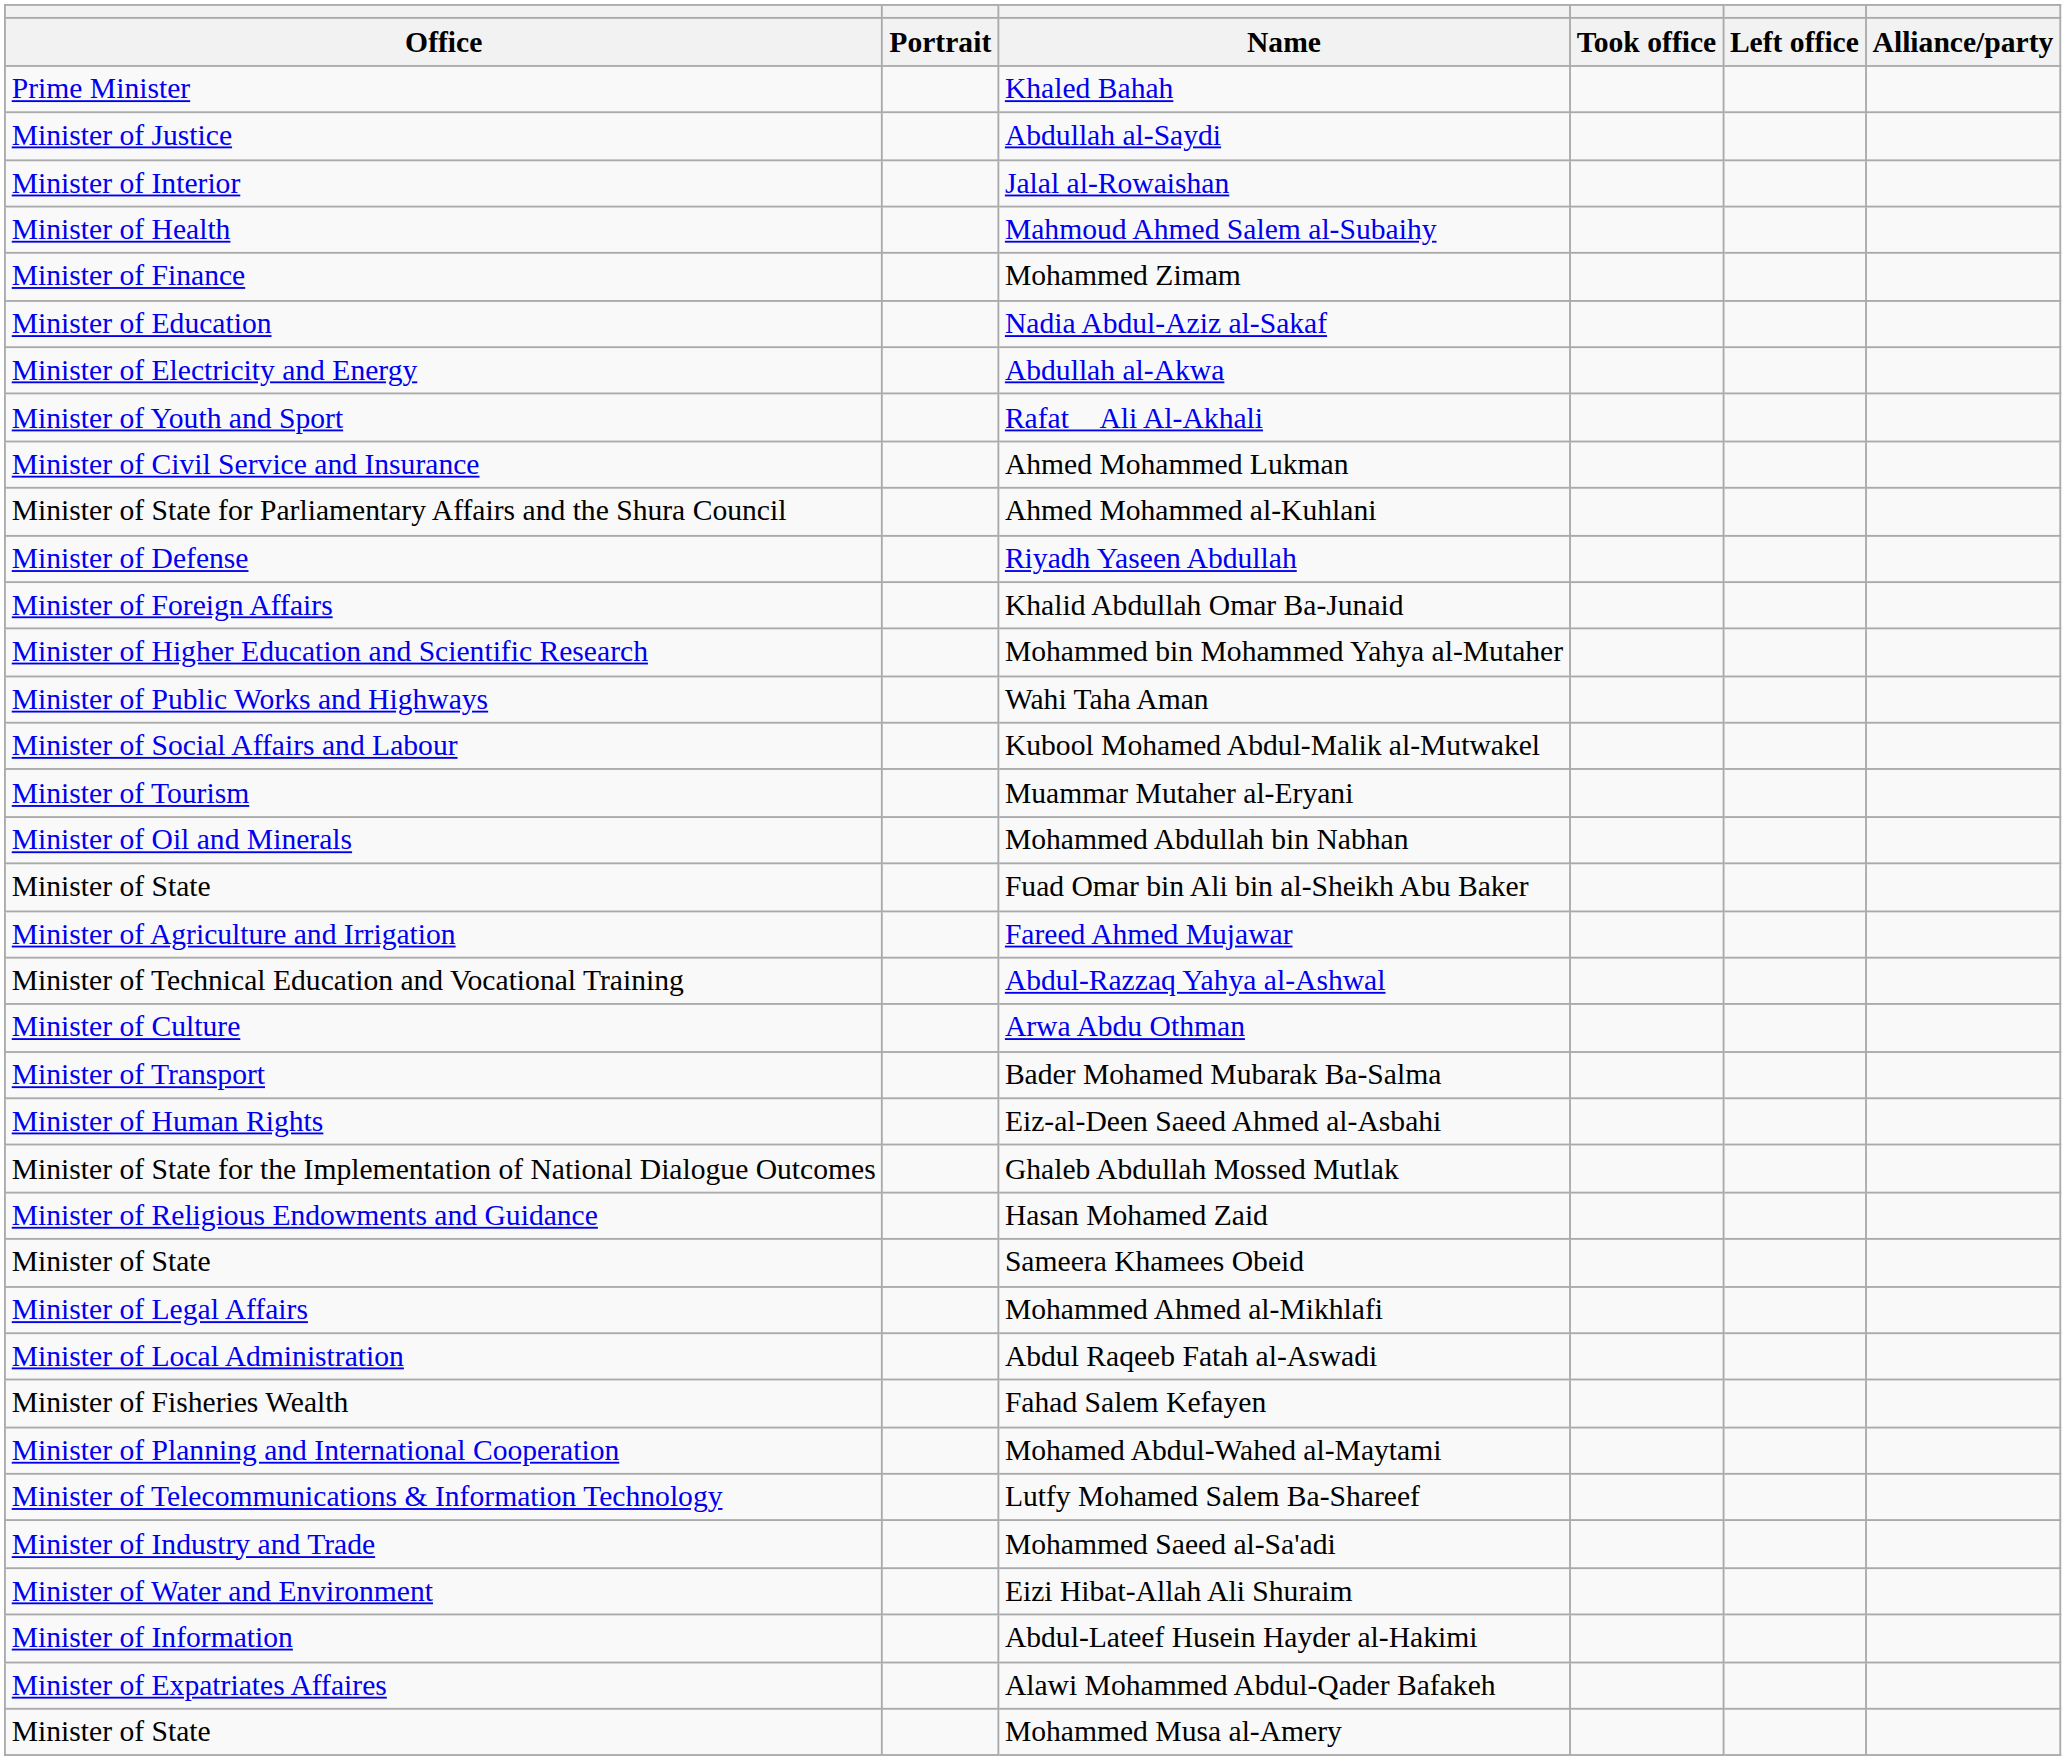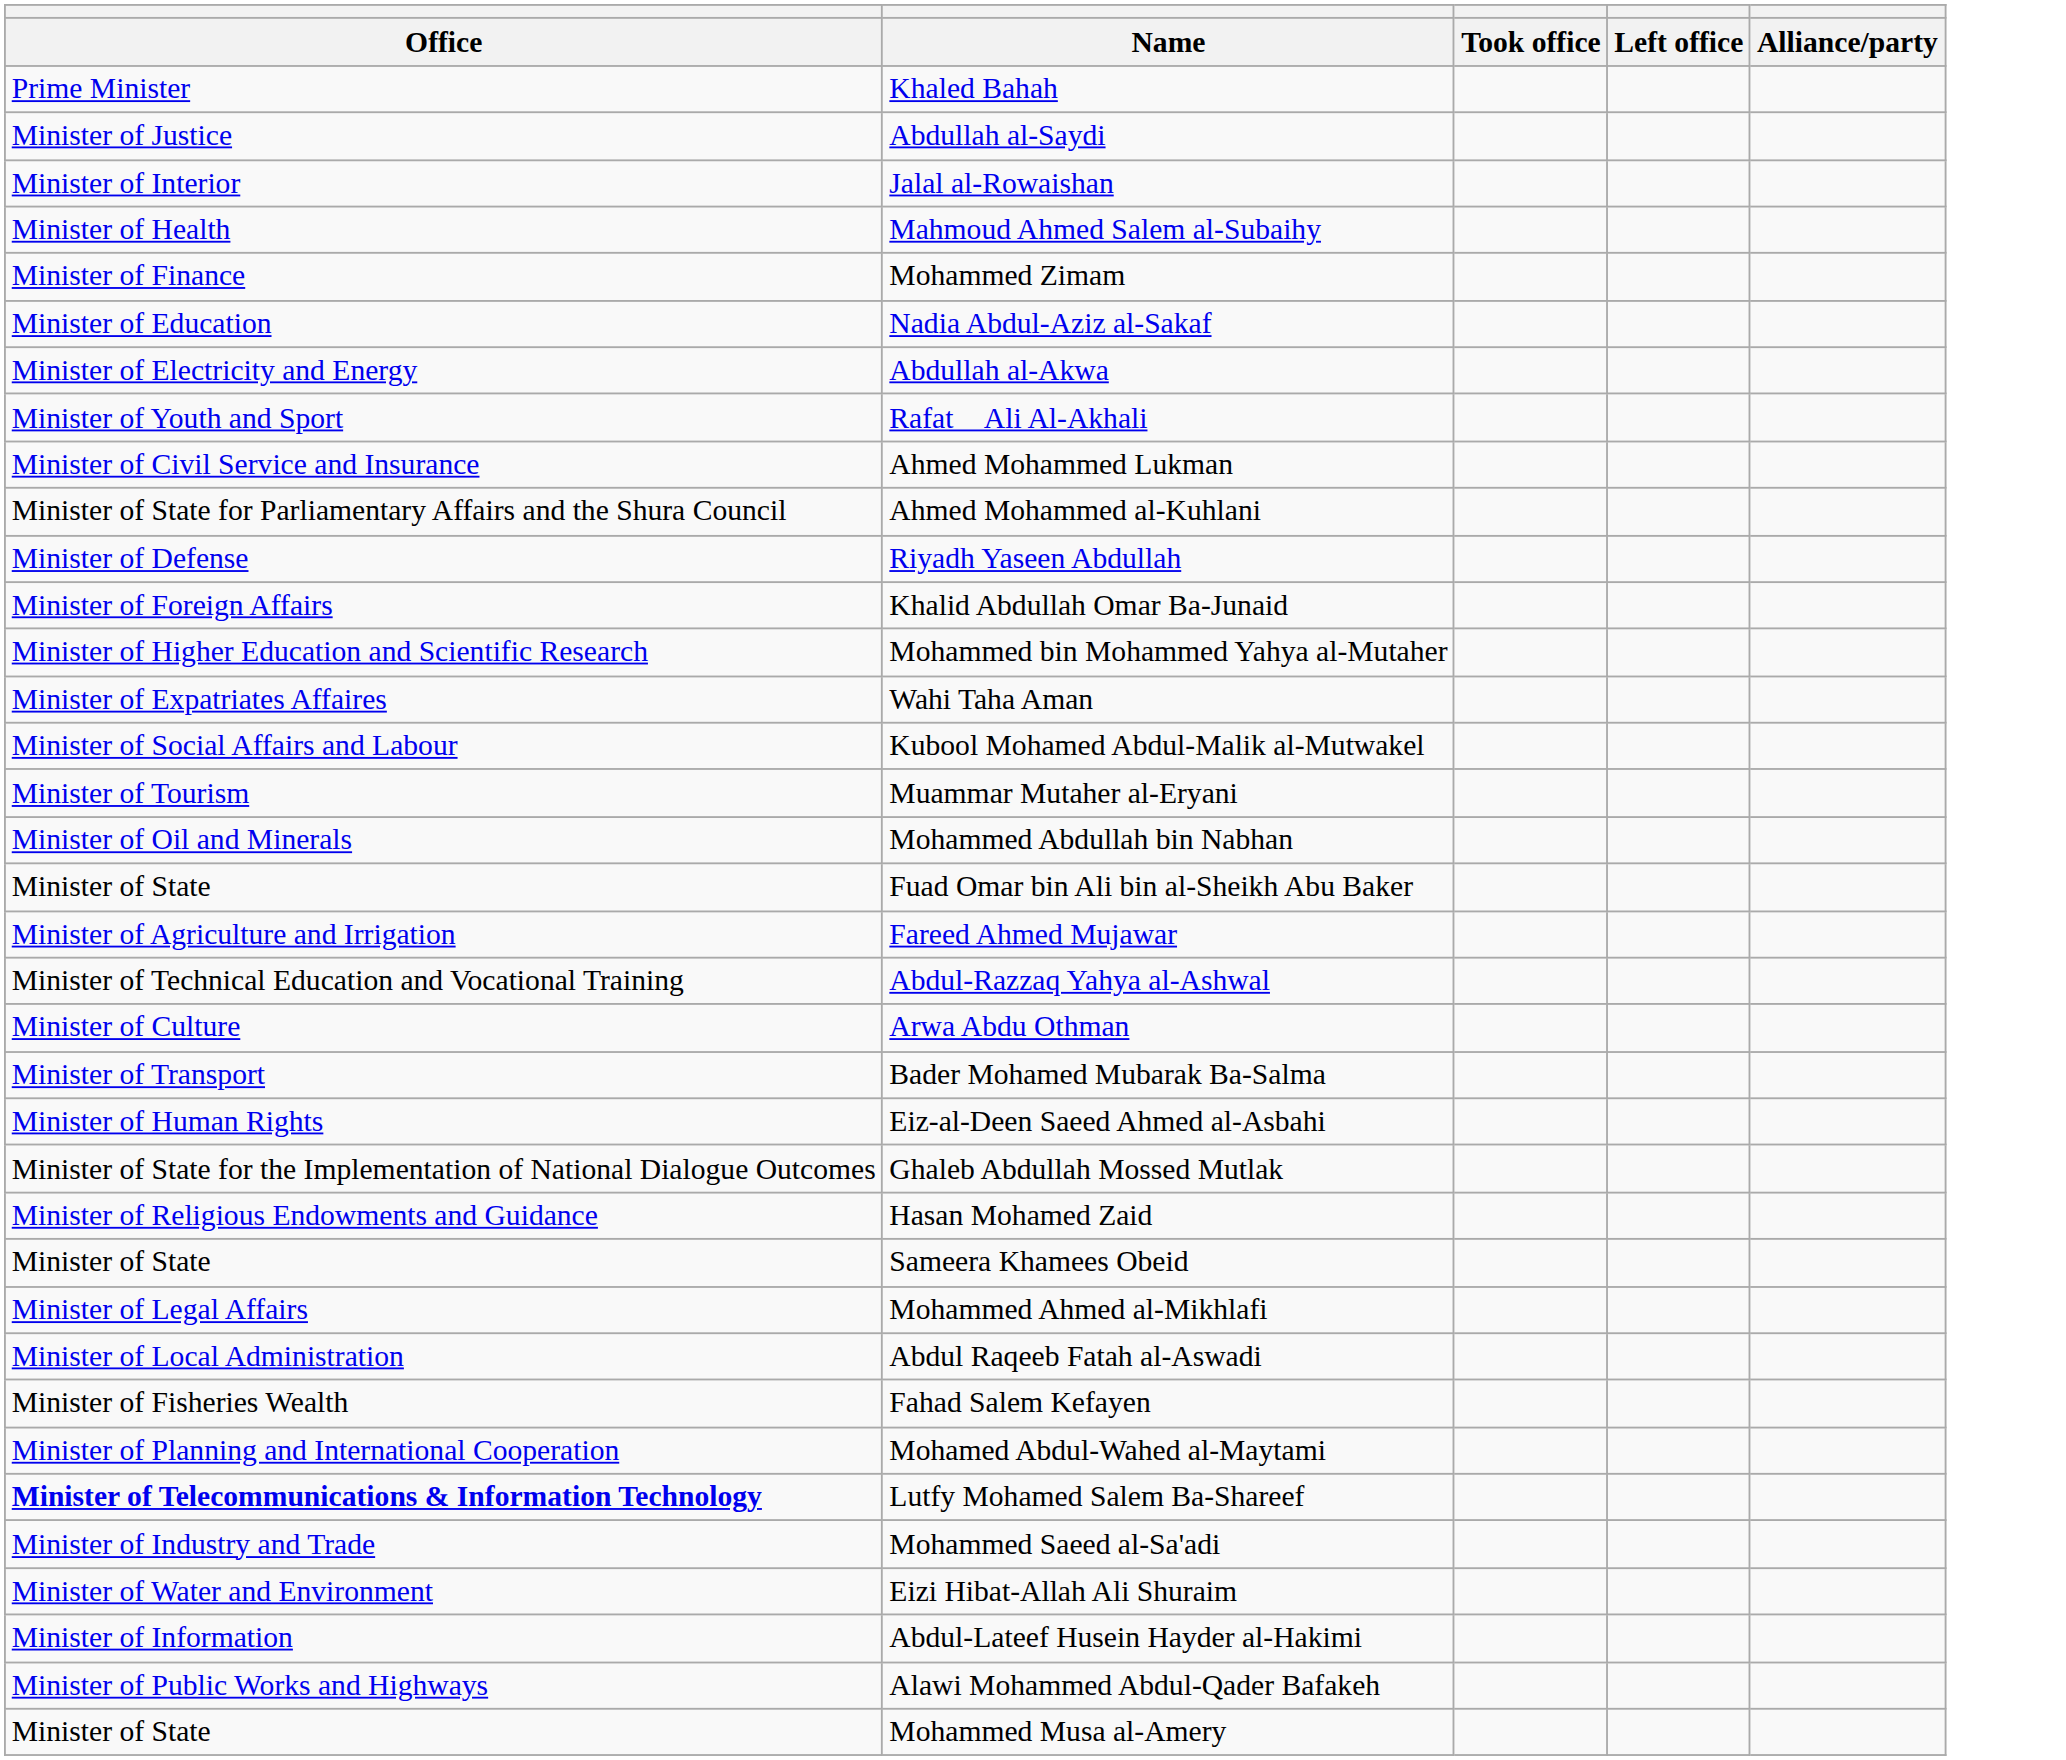 <table class="wikitable">
 <tr>
-<th></th>
 <th></th>
 <th></th>
 <th></th>
 <th></th>
 <th></th>
 </tr>
 <tr>
 <th>Office</th>
-<th>Portrait</th>
 <th>Name</th>
 <th>Took office</th>
 <th>Left office</th>
 <th>Alliance/party</th>
 </tr>
 <tr>
 <td><a href='#'>Prime Minister</a></td>
-<td></td>
 <td><a href='#'>Khaled Bahah</a></td>
 <td></td>
 <td></td>
 <td></td>
 </tr>
 <tr>
 <td><a href='#'>Minister of Justice</a></td>
-<td></td>
 <td><a href='#'>Abdullah al-Saydi</a></td>
 <td></td>
 <td></td>
 <td></td>
 </tr>
 <tr>
 <td><a href='#'>Minister of Interior</a></td>
-<td></td>
 <td><a href='#'>Jalal al-Rowaishan</a></td>
 <td></td>
 <td></td>
 <td></td>
 </tr>
 <tr>
 <td><a href='#'>Minister of Health</a></td>
-<td></td>
 <td><a href='#'>Mahmoud Ahmed Salem al-Subaihy</a></td>
 <td></td>
 <td></td>
 <td></td>
 </tr>
 <tr>
 <td><a href='#'>Minister of Finance</a></td>
-<td></td>
 <td>Mohammed Zimam</td>
 <td></td>
 <td></td>
 <td></td>
 </tr>
 <tr>
 <td><a href='#'>Minister of Education</a></td>
-<td></td>
 <td><a href='#'>Nadia Abdul-Aziz al-Sakaf</a></td>
 <td></td>
 <td></td>
 <td></td>
 </tr>
 <tr>
 <td><a href='#'>Minister of Electricity and Energy</a></td>
-<td></td>
 <td><a href='#'>Abdullah al-Akwa</a></td>
 <td></td>
 <td></td>
 <td></td>
 </tr>
 <tr>
 <td><a href='#'>Minister of Youth and Sport</a></td>
-<td></td>
 <td><a href='#'>Rafat ِAli Al-Akhali</a></td>
 <td></td>
 <td></td>
 <td></td>
 </tr>
 <tr>
 <td><a href='#'>Minister of Civil Service and Insurance</a></td>
-<td></td>
 <td>Ahmed Mohammed Lukman</td>
 <td></td>
 <td></td>
 <td></td>
 </tr>
 <tr>
 <td>Minister of State for Parliamentary Affairs and the Shura Council</td>
-<td></td>
 <td>Ahmed Mohammed al-Kuhlani</td>
 <td></td>
 <td></td>
 <td></td>
 </tr>
 <tr>
 <td><a href='#'>Minister of Defense</a></td>
-<td></td>
 <td><a href='#'>Riyadh Yaseen Abdullah</a></td>
 <td></td>
 <td></td>
 <td></td>
 </tr>
 <tr>
 <td><a href='#'>Minister of Foreign Affairs</a></td>
-<td></td>
 <td>Khalid Abdullah Omar Ba-Junaid</td>
 <td></td>
 <td></td>
 <td></td>
 </tr>
 <tr>
 <td><a href='#'>Minister of Higher Education and Scientific Research</a></td>
-<td></td>
 <td>Mohammed bin Mohammed Yahya al-Mutaher</td>
 <td></td>
 <td></td>
 <td></td>
 </tr>
 <tr>
-<td><a href='#'>Minister of Public Works and Highways</a></td>
-<td></td>
+<td><a href='#'>Minister of Expatriates Affaires</a></td>
 <td>Wahi Taha Aman</td>
 <td></td>
 <td></td>
 <td></td>
 </tr>
 <tr>
 <td><a href='#'>Minister of Social Affairs and Labour</a></td>
-<td></td>
 <td>Kubool Mohamed Abdul-Malik al-Mutwakel</td>
 <td></td>
 <td></td>
 <td></td>
 </tr>
 <tr>
 <td><a href='#'>Minister of Tourism</a></td>
-<td></td>
 <td>Muammar Mutaher al-Eryani</td>
 <td></td>
 <td></td>
 <td></td>
 </tr>
 <tr>
 <td><a href='#'>Minister of Oil and Minerals</a></td>
-<td></td>
 <td>Mohammed Abdullah bin Nabhan</td>
 <td></td>
 <td></td>
 <td></td>
 </tr>
 <tr>
 <td>Minister of State</td>
-<td></td>
 <td>Fuad Omar bin Ali bin al-Sheikh Abu Baker</td>
 <td></td>
 <td></td>
 <td></td>
 </tr>
 <tr>
 <td><a href='#'>Minister of Agriculture and Irrigation</a></td>
-<td></td>
 <td><a href='#'>Fareed Ahmed Mujawar</a></td>
 <td></td>
 <td></td>
 <td></td>
 </tr>
 <tr>
 <td>Minister of Technical Education and Vocational Training</td>
-<td></td>
 <td><a href='#'>Abdul-Razzaq Yahya al-Ashwal</a></td>
 <td></td>
 <td></td>
 <td></td>
 </tr>
 <tr>
 <td><a href='#'>Minister of Culture</a></td>
-<td></td>
 <td><a href='#'>Arwa Abdu Othman</a></td>
 <td></td>
 <td></td>
 <td></td>
 </tr>
 <tr>
 <td><a href='#'>Minister of Transport</a></td>
-<td></td>
 <td>Bader Mohamed Mubarak Ba-Salma</td>
 <td></td>
 <td></td>
 <td></td>
 </tr>
 <tr>
 <td><a href='#'>Minister of Human Rights</a></td>
-<td></td>
 <td>Eiz-al-Deen Saeed Ahmed al-Asbahi</td>
 <td></td>
 <td></td>
 <td></td>
 </tr>
 <tr>
 <td>Minister of State for the Implementation of National Dialogue Outcomes</td>
-<td></td>
 <td>Ghaleb Abdullah Mossed Mutlak</td>
 <td></td>
 <td></td>
 <td></td>
 </tr>
 <tr>
 <td><a href='#'>Minister of Religious Endowments and Guidance</a></td>
-<td></td>
 <td>Hasan Mohamed Zaid</td>
 <td></td>
 <td></td>
 <td></td>
 </tr>
 <tr>
 <td>Minister of State</td>
-<td></td>
 <td>Sameera Khamees Obeid</td>
 <td></td>
 <td></td>
 <td></td>
 </tr>
 <tr>
 <td><a href='#'>Minister of Legal Affairs</a></td>
-<td></td>
 <td>Mohammed Ahmed al-Mikhlafi</td>
 <td></td>
 <td></td>
 <td></td>
 </tr>
 <tr>
 <td><a href='#'>Minister of Local Administration</a></td>
-<td></td>
 <td>Abdul Raqeeb Fatah al-Aswadi</td>
 <td></td>
 <td></td>
 <td></td>
 </tr>
 <tr>
 <td>Minister of Fisheries Wealth</td>
-<td></td>
 <td>Fahad Salem Kefayen</td>
 <td></td>
 <td></td>
 <td></td>
 </tr>
 <tr>
 <td><a href='#'>Minister of Planning and International Cooperation</a></td>
-<td></td>
 <td>Mohamed Abdul-Wahed al-Maytami</td>
 <td></td>
 <td></td>
 <td></td>
 </tr>
 <tr>
-<td><a href='#'>Minister of Telecommunications & Information Technology</a></td>
-<td></td>
+<td><strong><a href='#'>Minister of Telecommunications & Information Technology</a></strong></td>
 <td>Lutfy Mohamed Salem Ba-Shareef</td>
 <td></td>
 <td></td>
 <td></td>
 </tr>
 <tr>
 <td><a href='#'>Minister of Industry and Trade</a></td>
-<td></td>
 <td>Mohammed Saeed al-Sa'adi</td>
 <td></td>
 <td></td>
 <td></td>
 </tr>
 <tr>
 <td><a href='#'>Minister of Water and Environment</a></td>
-<td></td>
 <td>Eizi Hibat-Allah Ali Shuraim</td>
 <td></td>
 <td></td>
 <td></td>
 </tr>
 <tr>
 <td><a href='#'>Minister of Information</a></td>
-<td></td>
 <td>Abdul-Lateef Husein Hayder al-Hakimi</td>
 <td></td>
 <td></td>
 <td></td>
 </tr>
 <tr>
-<td><a href='#'>Minister of Expatriates Affaires</a></td>
-<td></td>
+<td><a href='#'>Minister of Public Works and Highways</a></td>
 <td>Alawi Mohammed Abdul-Qader Bafakeh</td>
 <td></td>
 <td></td>
 <td></td>
 </tr>
 <tr>
 <td>Minister of State</td>
-<td></td>
 <td>Mohammed Musa al-Amery</td>
 <td></td>
 <td></td>
 <td></td>
 </tr>
 </table>
